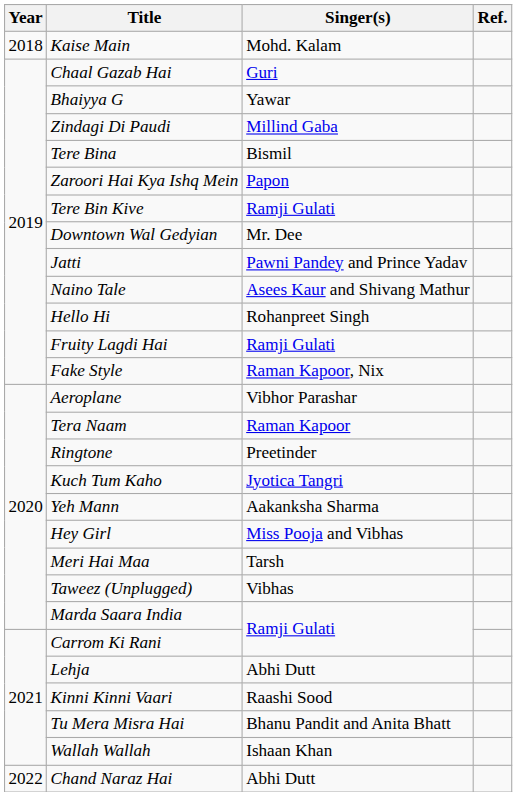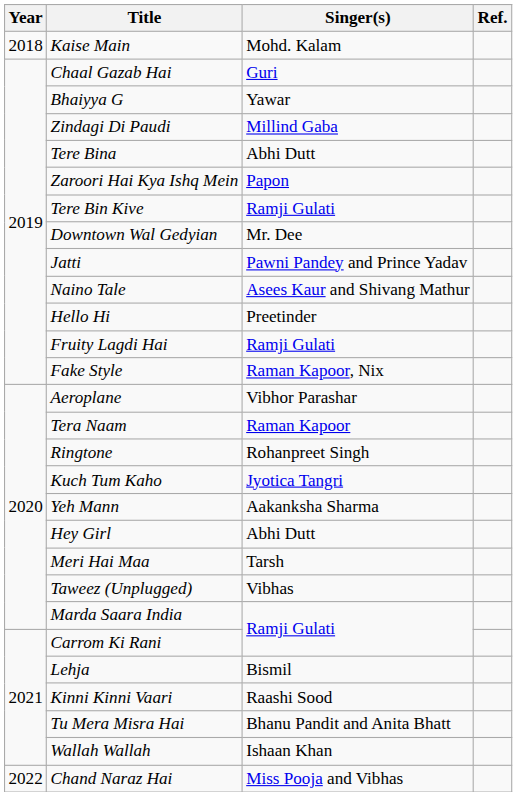 <table class="wikitable sortable">
 <tr>
 <th>Year</th>
 <th>Title</th>
 <th>Singer(s)</th>
 <th>Ref.</th>
 </tr>
 <tr>
 <td>2018</td>
 <td><em>Kaise Main</em></td>
 <td>Mohd. Kalam</td>
 <td></td>
 </tr>
 <tr>
 <td rowspan="12">2019</td>
 <td><em>Chaal Gazab Hai</em></td>
 <td><a href='#'>Guri</a></td>
 <td></td>
 </tr>
 <tr>
 <td><em>Bhaiyya G</em></td>
 <td>Yawar</td>
 <td></td>
 </tr>
 <tr>
 <td><em>Zindagi Di Paudi</em></td>
 <td><a href='#'>Millind Gaba</a></td>
 <td></td>
 </tr>
 <tr>
 <td><em>Tere Bina</em></td>
-<td>Bismil</td>
+<td>Abhi Dutt</td>
 <td></td>
 </tr>
 <tr>
 <td><em>Zaroori Hai Kya Ishq Mein</em></td>
 <td><a href='#'>Papon</a></td>
 <td></td>
 </tr>
 <tr>
 <td><em>Tere Bin Kive</em></td>
 <td><a href='#'>Ramji Gulati</a></td>
 <td></td>
 </tr>
 <tr>
 <td><em>Downtown Wal Gedyian</em></td>
 <td>Mr. Dee</td>
 <td></td>
 </tr>
 <tr>
 <td><em>Jatti</em></td>
 <td><a href='#'>Pawni Pandey</a> and Prince Yadav</td>
 <td></td>
 </tr>
 <tr>
 <td><em>Naino Tale</em></td>
 <td><a href='#'>Asees Kaur</a> and Shivang Mathur</td>
 <td></td>
 </tr>
 <tr>
 <td><em>Hello Hi</em></td>
-<td>Rohanpreet Singh</td>
+<td>Preetinder</td>
 <td></td>
 </tr>
 <tr>
 <td><em>Fruity Lagdi Hai</em></td>
 <td><a href='#'>Ramji Gulati</a></td>
 <td></td>
 </tr>
 <tr>
 <td><em>Fake Style</em></td>
 <td><a href='#'>Raman Kapoor</a>, Nix</td>
 <td></td>
 </tr>
 <tr>
 <td rowspan="9">2020</td>
 <td><em>Aeroplane</em></td>
 <td>Vibhor Parashar</td>
 <td></td>
 </tr>
 <tr>
 <td><em>Tera Naam</em></td>
 <td><a href='#'>Raman Kapoor</a></td>
 <td></td>
 </tr>
 <tr>
 <td><em>Ringtone</em></td>
-<td>Preetinder</td>
+<td>Rohanpreet Singh</td>
 <td></td>
 </tr>
 <tr>
 <td><em>Kuch Tum Kaho</em></td>
 <td><a href='#'>Jyotica Tangri</a></td>
 <td></td>
 </tr>
 <tr>
 <td><em>Yeh Mann</em></td>
 <td>Aakanksha Sharma</td>
 <td></td>
 </tr>
 <tr>
 <td><em>Hey Girl</em></td>
-<td><a href='#'>Miss Pooja</a> and Vibhas</td>
+<td>Abhi Dutt</td>
 <td></td>
 </tr>
 <tr>
 <td><em>Meri Hai Maa</em></td>
 <td>Tarsh</td>
 <td></td>
 </tr>
 <tr>
 <td><em>Taweez (Unplugged)</em></td>
 <td>Vibhas</td>
 <td></td>
 </tr>
 <tr>
 <td><em>Marda Saara India</em></td>
 <td rowspan="2"><a href='#'>Ramji Gulati</a></td>
 <td></td>
 </tr>
 <tr>
 <td rowspan="5">2021</td>
 <td><em>Carrom Ki Rani</em></td>
 <td></td>
 </tr>
 <tr>
 <td><em>Lehja</em></td>
-<td>Abhi Dutt</td>
+<td>Bismil</td>
 <td></td>
 </tr>
 <tr>
 <td><em>Kinni Kinni Vaari</em></td>
 <td>Raashi Sood</td>
 <td></td>
 </tr>
 <tr>
 <td><em>Tu Mera Misra Hai</em></td>
 <td>Bhanu Pandit and Anita Bhatt</td>
 <td></td>
 </tr>
 <tr>
 <td><em>Wallah Wallah</em></td>
 <td>Ishaan Khan</td>
 <td></td>
 </tr>
 <tr>
 <td>2022</td>
 <td><em>Chand Naraz Hai</em></td>
-<td>Abhi Dutt</td>
+<td><a href='#'>Miss Pooja</a> and Vibhas</td>
 <td></td>
 </tr>
 </table>
